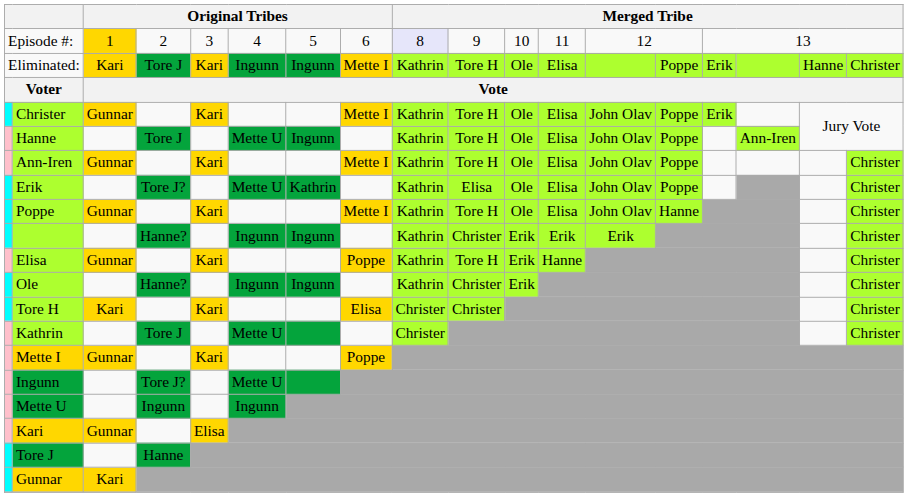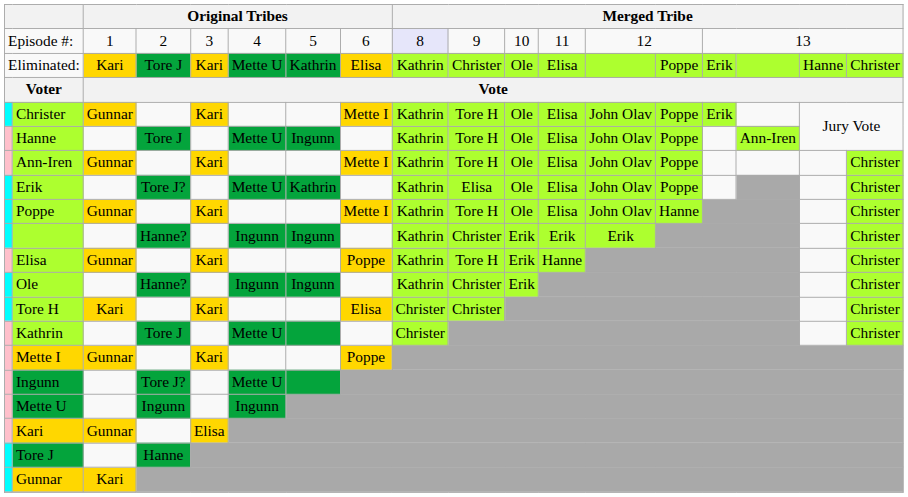 <table class="wikitable" style="text-align:center">
 <tr>
 <th colspan=2></th>
 <th colspan=6>Original Tribes</th>
 <th colspan=10>Merged Tribe</th>
 </tr>
 <tr>
 <td colspan=2 align="left">Episode #:</td>
-<td style="background: gold;">1</td>
+<td>1</td>
 <td>2</td>
 <td>3</td>
 <td>4</td>
 <td>5</td>
 <td>6</td>
 <td style="background: lavender;">8</td>
 <td>9</td>
 <td>10</td>
 <td>11</td>
 <td colspan=2>12</td>
 <td colspan=4>13</td>
 </tr>
 <tr>
 <td colspan=2 align="left">Eliminated:</td>
 <td bgcolor="gold">Kari</td>
 <td bgcolor="#04a43c">Tore J<br></td>
 <td bgcolor="gold">Kari<br></td>
-<td bgcolor="#04a43c">Ingunn</td>
-<td bgcolor="#04a43c">Ingunn<br></td>
-<td bgcolor="gold">Mette I<br></td>
+<td bgcolor="#04a43c">Mette U<br></td>
+<td bgcolor="#04a43c">Kathrin</td>
+<td bgcolor="gold">Elisa</td>
 <td bgcolor="#ADFF2F">Kathrin<br></td>
-<td bgcolor="#ADFF2F">Tore H<br></td>
+<td bgcolor="#ADFF2F">Christer</td>
 <td bgcolor="#ADFF2F">Ole<br></td>
 <td bgcolor="#ADFF2F">Elisa<br></td>
 <td bgcolor="#ADFF2F"><br></td>
 <td bgcolor="#ADFF2F">Poppe<br></td>
 <td bgcolor="#ADFF2F">Erik<br></td>
 <td bgcolor="#ADFF2F"><br></td>
 <td bgcolor="#ADFF2F">Hanne<br></td>
 <td bgcolor="#ADFF2F">Christer<br></td>
 </tr>
 <tr>
 <th colspan=2>Voter</th>
 <th colspan=17>Vote</th>
 </tr>
 <tr>
 <td style="background:cyan"></td>
 <td align="left" bgcolor="#ADFF2F">Christer</td>
 <td bgcolor="gold">Gunnar</td>
 <td></td>
 <td bgcolor="gold">Kari</td>
 <td></td>
 <td></td>
 <td bgcolor="gold">Mette I</td>
 <td bgcolor="#ADFF2F">Kathrin</td>
 <td bgcolor="#ADFF2F">Tore H</td>
 <td bgcolor="#ADFF2F">Ole</td>
 <td bgcolor="#ADFF2F">Elisa</td>
 <td bgcolor="#ADFF2F">John Olav</td>
 <td bgcolor="#ADFF2F">Poppe</td>
 <td bgcolor="#ADFF2F">Erik</td>
 <td></td>
 <td colspan=2 rowspan=2>Jury Vote</td>
 </tr>
 <tr>
 <td style="background:pink"></td>
 <td align="left" bgcolor="#ADFF2F">Hanne</td>
 <td></td>
 <td bgcolor="#04a43c">Tore J</td>
 <td></td>
 <td bgcolor="#04a43c">Mette U</td>
 <td bgcolor="#04a43c">Ingunn</td>
 <td></td>
 <td bgcolor="#ADFF2F">Kathrin</td>
 <td bgcolor="#ADFF2F">Tore H</td>
 <td bgcolor="#ADFF2F">Ole</td>
 <td bgcolor="#ADFF2F">Elisa</td>
 <td bgcolor="#ADFF2F">John Olav</td>
 <td bgcolor="#ADFF2F">Poppe</td>
 <td></td>
 <td bgcolor="#ADFF2F">Ann-Iren</td>
 </tr>
 <tr>
 <td style="background:pink"></td>
 <td align="left" bgcolor="#ADFF2F">Ann-Iren</td>
 <td bgcolor="gold">Gunnar</td>
 <td></td>
 <td bgcolor="gold">Kari</td>
 <td></td>
 <td></td>
 <td bgcolor="gold">Mette I</td>
 <td bgcolor="#ADFF2F">Kathrin</td>
 <td bgcolor="#ADFF2F">Tore H</td>
 <td bgcolor="#ADFF2F">Ole</td>
 <td bgcolor="#ADFF2F">Elisa</td>
 <td bgcolor="#ADFF2F">John Olav</td>
 <td bgcolor="#ADFF2F">Poppe</td>
 <td></td>
 <td></td>
 <td></td>
 <td bgcolor="#ADFF2F">Christer</td>
 </tr>
 <tr>
 <td style="background:cyan"></td>
 <td align="left" bgcolor="#ADFF2F">Erik</td>
 <td></td>
 <td bgcolor="#04a43c">Tore J?</td>
 <td></td>
 <td bgcolor="#04a43c">Mette U</td>
 <td bgcolor="#04a43c">Kathrin</td>
 <td></td>
 <td bgcolor="#ADFF2F">Kathrin</td>
 <td bgcolor="#ADFF2F">Elisa</td>
 <td bgcolor="#ADFF2F">Ole</td>
 <td bgcolor="#ADFF2F">Elisa</td>
 <td bgcolor="#ADFF2F">John Olav</td>
 <td bgcolor="#ADFF2F">Poppe</td>
 <td></td>
 <td bgcolor="darkgray" colspan=1></td>
 <td></td>
 <td bgcolor="#ADFF2F">Christer</td>
 </tr>
 <tr>
 <td style="background:cyan"></td>
 <td align="left" bgcolor="#ADFF2F">Poppe</td>
 <td bgcolor="gold">Gunnar</td>
 <td></td>
 <td bgcolor="gold">Kari</td>
 <td></td>
 <td></td>
 <td bgcolor="gold">Mette I</td>
 <td bgcolor="#ADFF2F">Kathrin</td>
 <td bgcolor="#ADFF2F">Tore H</td>
 <td bgcolor="#ADFF2F">Ole</td>
 <td bgcolor="#ADFF2F">Elisa</td>
 <td bgcolor="#ADFF2F">John Olav</td>
 <td bgcolor="#ADFF2F">Hanne</td>
 <td bgcolor="darkgray" colspan=2></td>
 <td></td>
 <td bgcolor="#ADFF2F">Christer</td>
 </tr>
 <tr>
 <td style="background:cyan"></td>
 <td align="left" bgcolor="#ADFF2F"></td>
 <td></td>
 <td bgcolor="#04a43c">Hanne?</td>
 <td></td>
 <td bgcolor="#04a43c">Ingunn</td>
 <td bgcolor="#04a43c">Ingunn</td>
 <td></td>
 <td bgcolor="#ADFF2F">Kathrin</td>
 <td bgcolor="#ADFF2F">Christer</td>
 <td bgcolor="#ADFF2F">Erik</td>
 <td bgcolor="#ADFF2F">Erik</td>
 <td bgcolor="#ADFF2F">Erik</td>
 <td bgcolor="darkgray" colspan=3></td>
 <td></td>
 <td bgcolor="#ADFF2F">Christer</td>
 </tr>
 <tr>
 <td style="background:pink"></td>
 <td align="left" bgcolor="#ADFF2F">Elisa</td>
 <td bgcolor="gold">Gunnar</td>
 <td></td>
 <td bgcolor="gold">Kari</td>
 <td></td>
 <td></td>
 <td bgcolor="gold">Poppe</td>
 <td bgcolor="#ADFF2F">Kathrin</td>
 <td bgcolor="#ADFF2F">Tore H</td>
 <td bgcolor="#ADFF2F">Erik</td>
 <td bgcolor="#ADFF2F">Hanne</td>
 <td bgcolor="darkgray" colspan=4></td>
 <td></td>
 <td bgcolor="#ADFF2F">Christer</td>
 </tr>
 <tr>
 <td style="background:cyan"></td>
 <td align="left" bgcolor="#ADFF2F">Ole</td>
 <td></td>
 <td bgcolor="#04a43c">Hanne?</td>
 <td></td>
 <td bgcolor="#04a43c">Ingunn</td>
 <td bgcolor="#04a43c">Ingunn</td>
 <td></td>
 <td bgcolor="#ADFF2F">Kathrin</td>
 <td bgcolor="#ADFF2F">Christer</td>
 <td bgcolor="#ADFF2F">Erik</td>
 <td bgcolor="darkgray" colspan=5></td>
 <td></td>
 <td bgcolor="#ADFF2F">Christer</td>
 </tr>
 <tr>
 <td style="background:cyan"></td>
 <td align="left" bgcolor="#ADFF2F">Tore H</td>
 <td bgcolor="gold">Kari</td>
 <td></td>
 <td bgcolor="gold">Kari</td>
 <td></td>
 <td></td>
 <td bgcolor="gold">Elisa</td>
 <td bgcolor="#ADFF2F">Christer</td>
 <td bgcolor="#ADFF2F">Christer</td>
 <td bgcolor="darkgray" colspan=6></td>
 <td></td>
 <td bgcolor="#ADFF2F">Christer</td>
 </tr>
 <tr>
 <td style="background:pink"></td>
 <td align="left" bgcolor="#ADFF2F">Kathrin</td>
 <td></td>
 <td bgcolor="#04a43c">Tore J</td>
 <td></td>
 <td bgcolor="#04a43c">Mette U</td>
 <td bgcolor="#04a43c"></td>
 <td></td>
 <td bgcolor="#ADFF2F">Christer</td>
 <td bgcolor="darkgray" colspan=7></td>
 <td></td>
 <td bgcolor="#ADFF2F">Christer</td>
 </tr>
 <tr>
 <td style="background:pink"></td>
 <td align="left" bgcolor="gold">Mette I</td>
 <td bgcolor="gold">Gunnar</td>
 <td></td>
 <td bgcolor="gold">Kari</td>
 <td></td>
 <td></td>
 <td bgcolor="gold">Poppe</td>
 <td bgcolor="darkgray" colspan=11></td>
 </tr>
 <tr>
 <td style="background:pink"></td>
 <td align="left" bgcolor="#04a43c">Ingunn</td>
 <td></td>
 <td bgcolor="#04a43c">Tore J?</td>
 <td></td>
 <td bgcolor="#04a43c">Mette U</td>
 <td bgcolor="#04a43c"></td>
 <td bgcolor="darkgray" colspan=12></td>
 </tr>
 <tr>
 <td style="background:pink"></td>
 <td align="left" bgcolor="#04a43c">Mette U</td>
 <td></td>
 <td bgcolor="#04a43c">Ingunn</td>
 <td></td>
 <td bgcolor="#04a43c">Ingunn</td>
 <td bgcolor="darkgray" colspan=13></td>
 </tr>
 <tr>
 <td style="background:pink"></td>
 <td align="left" bgcolor="gold">Kari</td>
 <td bgcolor="gold">Gunnar</td>
 <td></td>
 <td bgcolor="gold">Elisa</td>
 <td bgcolor="darkgray" colspan=14></td>
 </tr>
 <tr>
 <td style="background:cyan"></td>
 <td align="left" bgcolor="#04a43c">Tore J</td>
 <td></td>
 <td bgcolor="#04a43c">Hanne</td>
 <td bgcolor="darkgray" colspan=15></td>
 </tr>
 <tr>
 <td style="background:cyan"></td>
 <td align="left" bgcolor="gold">Gunnar</td>
 <td bgcolor="gold">Kari</td>
 <td bgcolor="darkgray" colspan=16></td>
 </tr>
 <tr>
 </tr>
 </table>
